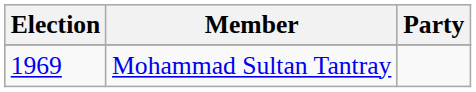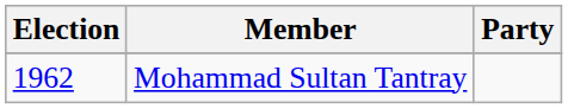 <table class="wikitable sortable">
 <tr>
 <th>Election</th>
 <th>Member</th>
 <th colspan=2>Party</th>
 </tr>
 <tr>
 </tr>
 <tr>
 </tr>
 <tr>
 </tr>
 <tr>
 </tr>
 <tr>
 </tr>
 <tr>
 </tr>
 <tr>
 </tr>
 <tr>
 </tr>
 <tr>
 </tr>
 <tr>
 </tr>
 <tr>
 </tr>
 <tr>
-<td><a href='#'>1969</a></td>
+<td><a href='#'>1962</a></td>
 <td><a href='#'>Mohammad Sultan Tantray</a></td>
 <td></td>
 </tr>
 </table>
